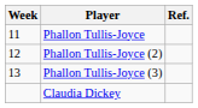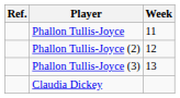 <table class="wikitable">
 <tr>
+<th>Ref.</th>
+<th>Player</th>
 <th>Week</th>
-<th>Player</th>
-<th>Ref.</th>
 </tr>
 <tr>
+<td></td>
+<td> <a href='#'>Phallon Tullis-Joyce</a></td>
 <td>11</td>
-<td> <a href='#'>Phallon Tullis-Joyce</a></td>
-<td></td>
 </tr>
 <tr>
+<td></td>
+<td> <a href='#'>Phallon Tullis-Joyce</a> (2)</td>
 <td>12</td>
-<td> <a href='#'>Phallon Tullis-Joyce</a> (2)</td>
-<td></td>
 </tr>
 <tr>
+<td></td>
+<td> <a href='#'>Phallon Tullis-Joyce</a> (3)</td>
 <td>13</td>
-<td> <a href='#'>Phallon Tullis-Joyce</a> (3)</td>
-<td></td>
 </tr>
 <tr>
 <td></td>
 <td> <a href='#'>Claudia Dickey</a></td>
 <td></td>
 </tr>
 </table>
